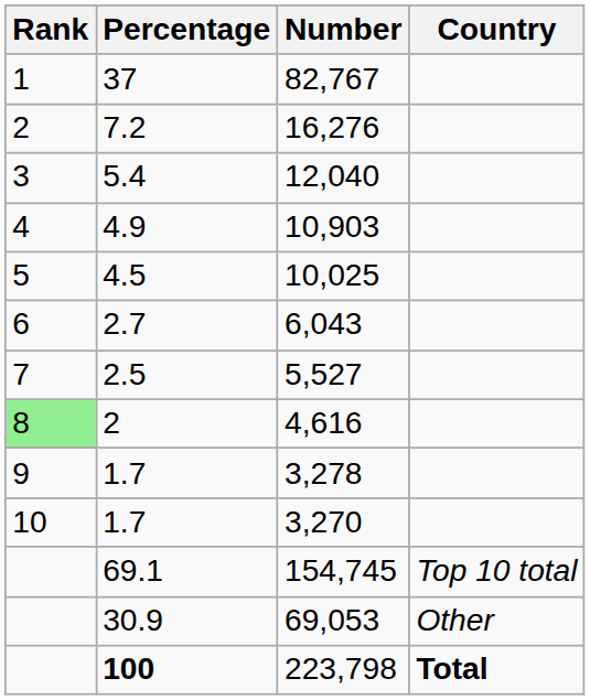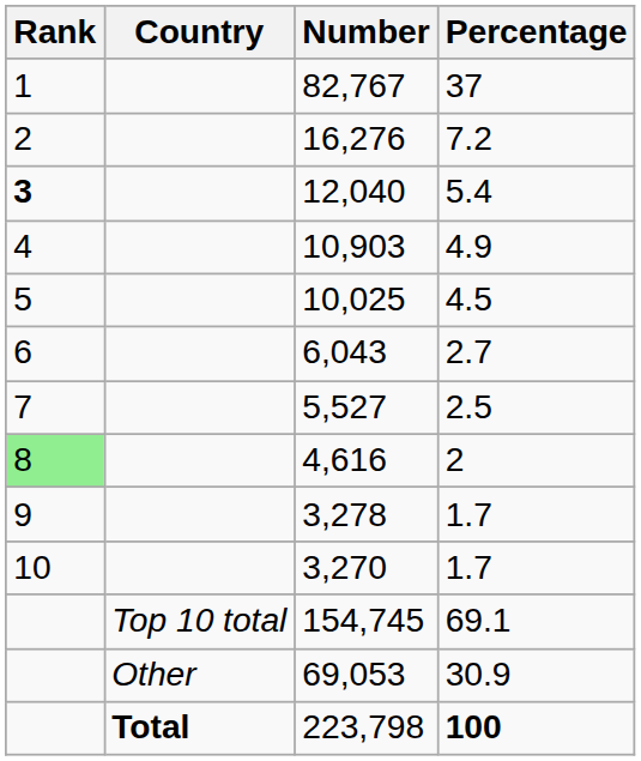 <table class="wikitable" style="float: center;">
 <tr>
 <th>Rank</th>
+<th>Country</th>
+<th>Number</th>
 <th>Percentage</th>
-<th>Number</th>
-<th>Country</th>
 </tr>
 <tr>
 <td>1</td>
+<td></td>
+<td>82,767</td>
 <td>37</td>
-<td>82,767</td>
-<td></td>
 </tr>
 <tr>
 <td>2</td>
+<td></td>
+<td>16,276</td>
 <td>7.2</td>
-<td>16,276</td>
-<td></td>
 </tr>
 <tr>
-<td>3</td>
+<td><strong>3</strong></td>
+<td></td>
+<td>12,040</td>
 <td>5.4</td>
-<td>12,040</td>
-<td></td>
 </tr>
 <tr>
 <td>4</td>
+<td></td>
+<td>10,903</td>
 <td>4.9</td>
-<td>10,903</td>
-<td></td>
 </tr>
 <tr>
 <td>5</td>
+<td></td>
+<td>10,025</td>
 <td>4.5</td>
-<td>10,025</td>
-<td></td>
 </tr>
 <tr>
 <td>6</td>
+<td></td>
+<td>6,043</td>
 <td>2.7</td>
-<td>6,043</td>
-<td></td>
 </tr>
 <tr>
 <td>7</td>
+<td></td>
+<td>5,527</td>
 <td>2.5</td>
-<td>5,527</td>
-<td></td>
 </tr>
 <tr>
 <td style="background: lightgreen;">8</td>
+<td></td>
+<td>4,616</td>
 <td>2</td>
-<td>4,616</td>
-<td></td>
 </tr>
 <tr>
 <td>9</td>
+<td></td>
+<td>3,278</td>
 <td>1.7</td>
-<td>3,278</td>
-<td></td>
 </tr>
 <tr>
 <td>10</td>
+<td></td>
+<td>3,270</td>
 <td>1.7</td>
-<td>3,270</td>
-<td></td>
 </tr>
 <tr>
 <td></td>
+<td><em>Top 10 total</em></td>
+<td>154,745</td>
 <td>69.1</td>
-<td>154,745</td>
-<td><em>Top 10 total</em></td>
 </tr>
 <tr>
 <td></td>
+<td><em>Other</em></td>
+<td>69,053</td>
 <td>30.9</td>
-<td>69,053</td>
-<td><em>Other</em></td>
 </tr>
 <tr>
 <td></td>
+<td><strong>Total</strong></td>
+<td>223,798</td>
 <td><strong>100</strong></td>
-<td>223,798</td>
-<td><strong>Total</strong></td>
 </tr>
 </table>
